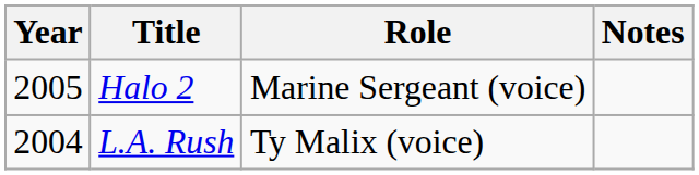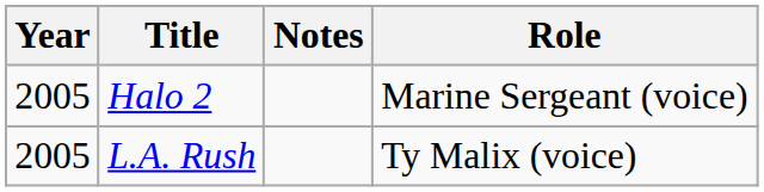 <table class="wikitable sortable">
 <tr>
 <th>Year</th>
 <th>Title</th>
+<th>Notes</th>
 <th>Role</th>
-<th>Notes</th>
 </tr>
 <tr>
 <td>2005</td>
 <td><em><a href='#'>Halo 2</a></em></td>
+<td></td>
 <td>Marine Sergeant (voice)</td>
-<td></td>
 </tr>
 <tr>
-<td>2004</td>
+<td>2005</td>
 <td><em><a href='#'>L.A. Rush</a></em></td>
+<td></td>
 <td>Ty Malix (voice)</td>
-<td></td>
 </tr>
 </table>
